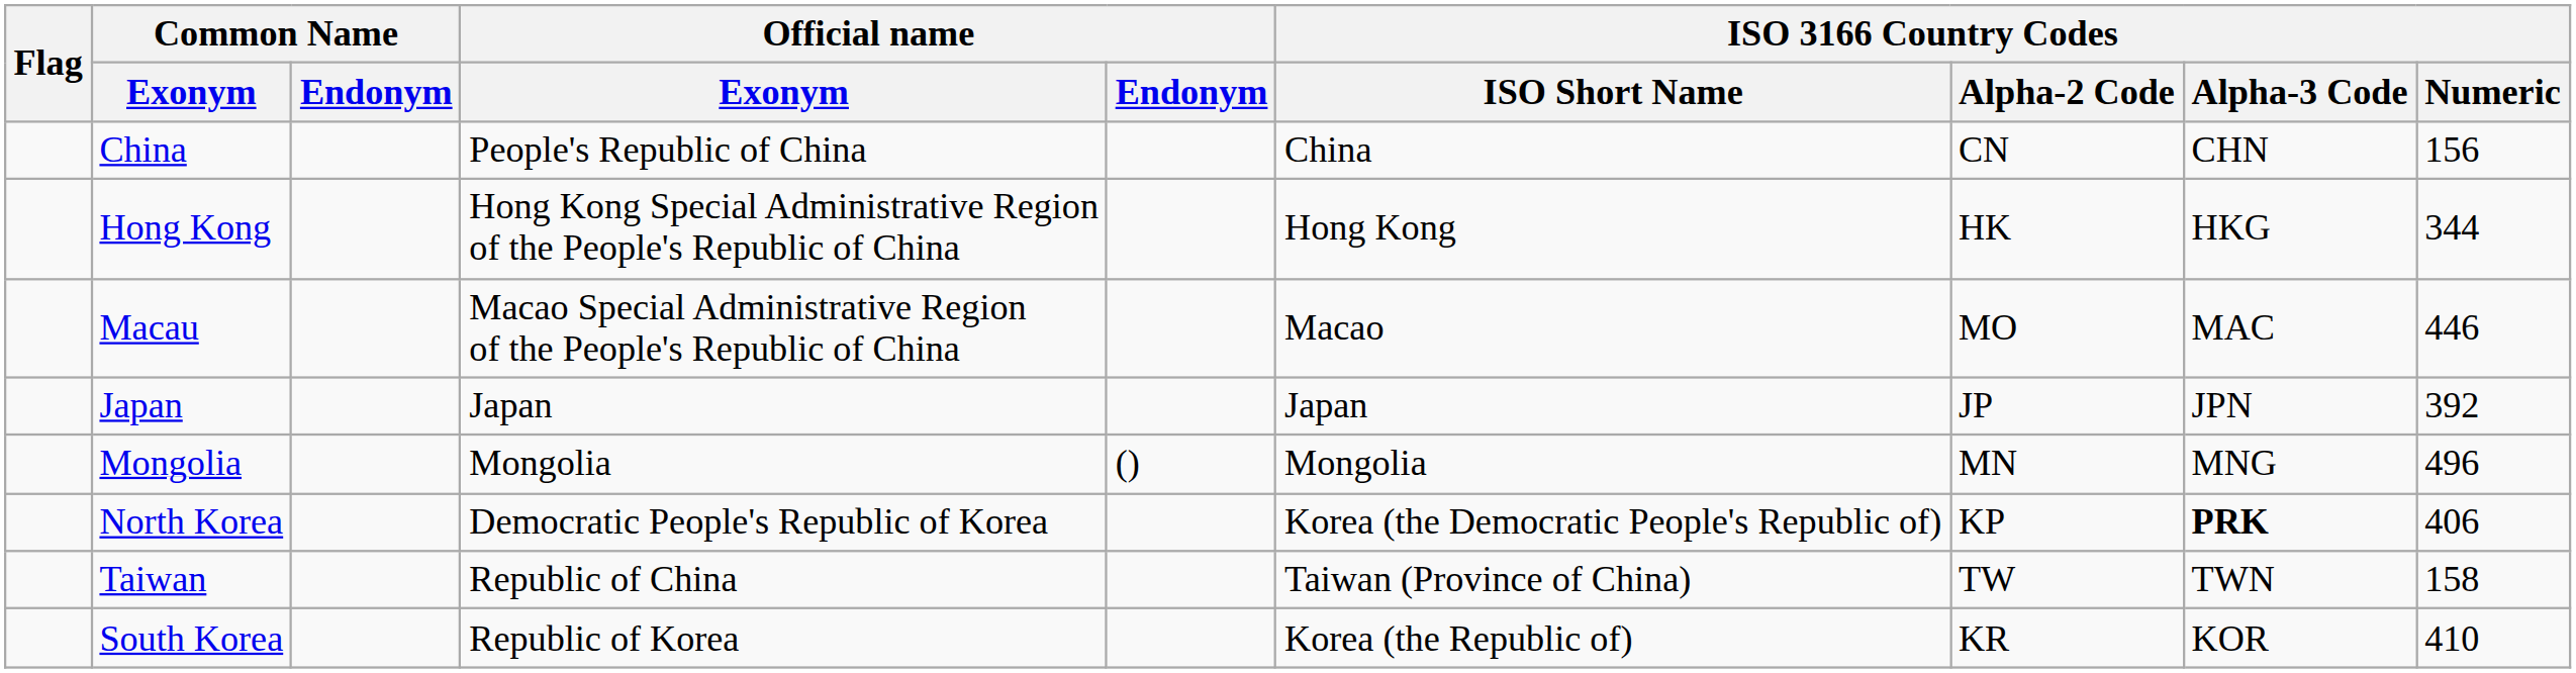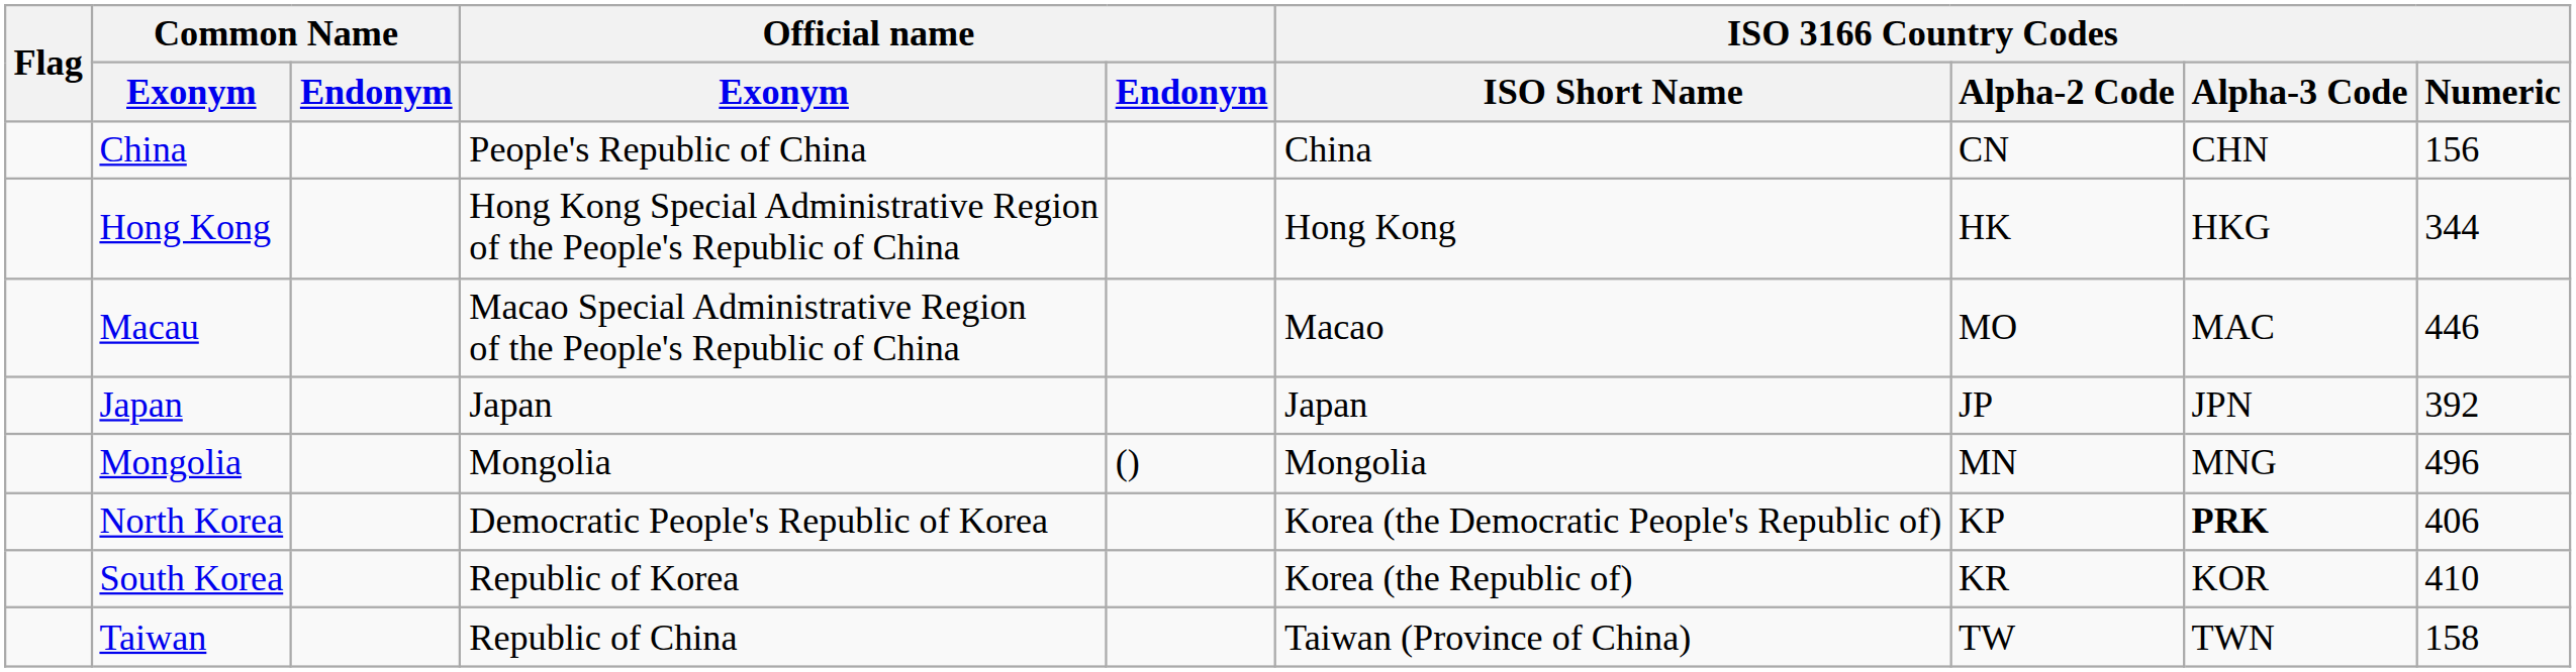 <table class=wikitable>
 <tr>
 <th rowspan=2>Flag</th>
 <th colspan=2>Common Name</th>
 <th colspan=2>Official name</th>
 <th colspan=4>ISO 3166 Country Codes</th>
 </tr>
 <tr>
 <th><a href='#'>Exonym</a></th>
 <th><a href='#'>Endonym</a></th>
 <th><a href='#'>Exonym</a></th>
 <th><a href='#'>Endonym</a></th>
 <th>ISO Short Name</th>
 <th>Alpha-2 Code</th>
 <th>Alpha-3 Code</th>
 <th>Numeric</th>
 </tr>
 <tr>
 <td></td>
 <td><a href='#'>China</a></td>
 <td align=center></td>
 <td>People's Republic of China</td>
 <td></td>
 <td>China</td>
 <td>CN</td>
 <td>CHN</td>
 <td>156</td>
 </tr>
 <tr>
 <td></td>
 <td><a href='#'>Hong Kong</a></td>
 <td align=center></td>
 <td>Hong Kong Special Administrative Region<br>of the People's Republic of China</td>
 <td></td>
 <td>Hong Kong</td>
 <td>HK</td>
 <td>HKG</td>
 <td>344</td>
 </tr>
 <tr>
 <td></td>
 <td><a href='#'>Macau</a></td>
 <td align=center></td>
 <td>Macao Special Administrative Region<br>of the People's Republic of China</td>
 <td></td>
 <td>Macao</td>
 <td>MO</td>
 <td>MAC</td>
 <td>446</td>
 </tr>
 <tr>
 <td></td>
 <td><a href='#'>Japan</a></td>
 <td align=center></td>
 <td>Japan</td>
 <td></td>
 <td>Japan</td>
 <td>JP</td>
 <td>JPN</td>
 <td>392</td>
 </tr>
 <tr>
 <td></td>
 <td><a href='#'>Mongolia</a></td>
 <td align=center></td>
 <td>Mongolia</td>
 <td> ()</td>
 <td>Mongolia</td>
 <td>MN</td>
 <td>MNG</td>
 <td>496</td>
 </tr>
 <tr>
 <td></td>
 <td><a href='#'>North Korea</a></td>
 <td align=center></td>
 <td>Democratic People's Republic of Korea</td>
 <td></td>
 <td>Korea (the Democratic People's Republic of)</td>
 <td>KP</td>
 <td><strong>PRK</strong></td>
 <td>406</td>
 </tr>
 <tr>
 <td></td>
+<td><a href='#'>South Korea</a></td>
+<td align=center></td>
+<td>Republic of Korea</td>
+<td></td>
+<td>Korea (the Republic of)</td>
+<td>KR</td>
+<td>KOR</td>
+<td>410</td>
+</tr>
+<tr>
+<td></td>
 <td><a href='#'>Taiwan</a></td>
 <td align=center></td>
 <td>Republic of China</td>
 <td></td>
 <td>Taiwan (Province of China)</td>
 <td>TW</td>
 <td>TWN</td>
 <td>158</td>
 </tr>
-<tr>
-<td></td>
-<td><a href='#'>South Korea</a></td>
-<td align=center></td>
-<td>Republic of Korea</td>
-<td></td>
-<td>Korea (the Republic of)</td>
-<td>KR</td>
-<td>KOR</td>
-<td>410</td>
-</tr>
 </table>
